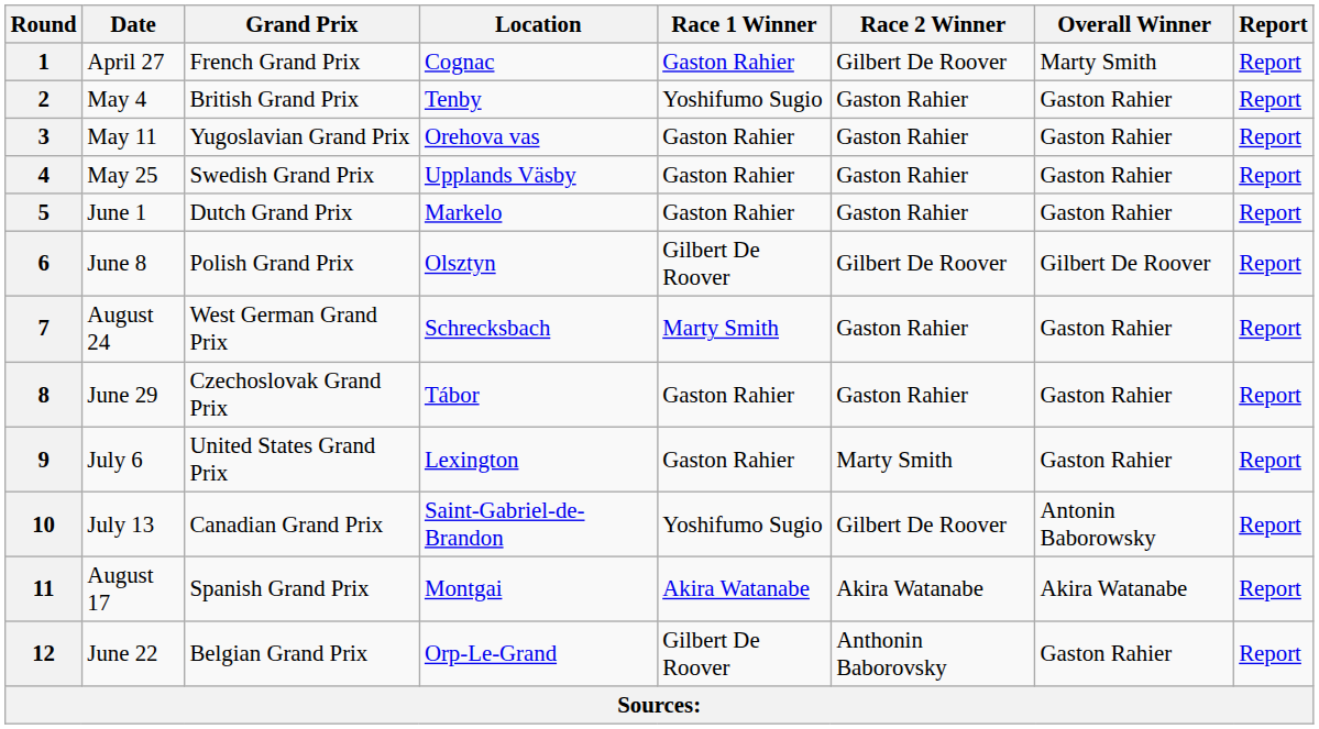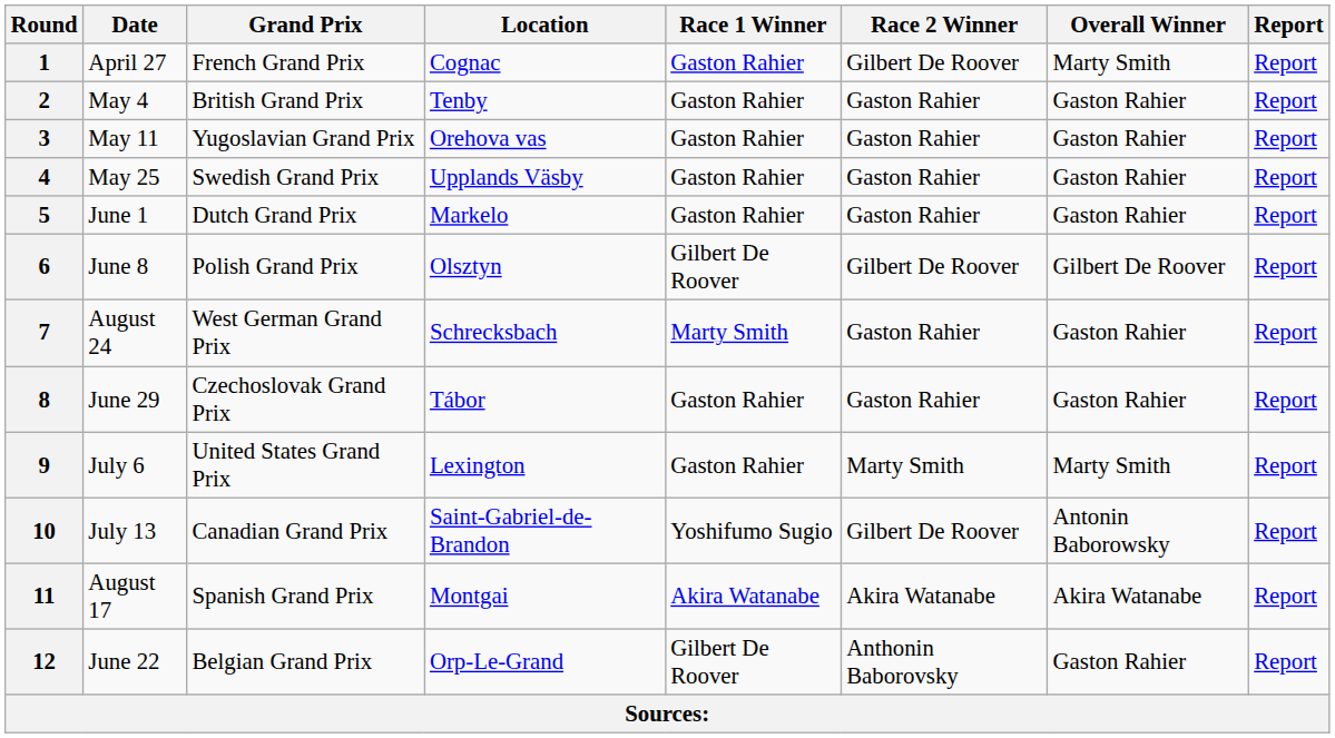 <table class="wikitable" style="font-size: 95%;">
 <tr>
 <th align=center>Round</th>
 <th align=center>Date</th>
 <th align=center>Grand Prix</th>
 <th align=center>Location</th>
 <th align=center>Race 1 Winner</th>
 <th align=center>Race 2 Winner</th>
 <th align=center>Overall Winner</th>
 <th align=center>Report</th>
 </tr>
 <tr>
 <th>1</th>
 <td>April 27</td>
 <td> French Grand Prix</td>
 <td><a href='#'>Cognac</a></td>
 <td> <a href='#'>Gaston Rahier</a></td>
 <td> Gilbert De Roover</td>
 <td> Marty Smith</td>
 <td><a href='#'>Report</a></td>
 </tr>
 <tr>
 <th>2</th>
 <td>May 4</td>
 <td> British Grand Prix</td>
 <td><a href='#'>Tenby</a></td>
-<td> Yoshifumo Sugio</td>
+<td> Gaston Rahier</td>
 <td> Gaston Rahier</td>
 <td> Gaston Rahier</td>
 <td><a href='#'>Report</a></td>
 </tr>
 <tr>
 <th>3</th>
 <td>May 11</td>
 <td> Yugoslavian Grand Prix</td>
 <td><a href='#'>Orehova vas</a></td>
 <td> Gaston Rahier</td>
 <td> Gaston Rahier</td>
 <td> Gaston Rahier</td>
 <td><a href='#'>Report</a></td>
 </tr>
 <tr>
 <th>4</th>
 <td>May 25</td>
 <td> Swedish Grand Prix</td>
 <td><a href='#'>Upplands Väsby</a></td>
 <td> Gaston Rahier</td>
 <td> Gaston Rahier</td>
 <td> Gaston Rahier</td>
 <td><a href='#'>Report</a></td>
 </tr>
 <tr>
 <th>5</th>
 <td>June 1</td>
 <td> Dutch Grand Prix</td>
 <td><a href='#'>Markelo</a></td>
 <td> Gaston Rahier</td>
 <td> Gaston Rahier</td>
 <td> Gaston Rahier</td>
 <td><a href='#'>Report</a></td>
 </tr>
 <tr>
 <th>6</th>
 <td>June 8</td>
 <td> Polish Grand Prix</td>
 <td><a href='#'>Olsztyn</a></td>
 <td> Gilbert De Roover</td>
 <td> Gilbert De Roover</td>
 <td> Gilbert De Roover</td>
 <td><a href='#'>Report</a></td>
 </tr>
 <tr>
 <th>7</th>
 <td>August 24</td>
 <td> West German Grand Prix</td>
 <td><a href='#'>Schrecksbach</a></td>
 <td> <a href='#'>Marty Smith</a></td>
 <td> Gaston Rahier</td>
 <td> Gaston Rahier</td>
 <td><a href='#'>Report</a></td>
 </tr>
 <tr>
 <th>8</th>
 <td>June 29</td>
 <td> Czechoslovak Grand Prix</td>
 <td><a href='#'>Tábor</a></td>
 <td> Gaston Rahier</td>
 <td> Gaston Rahier</td>
 <td> Gaston Rahier</td>
 <td><a href='#'>Report</a></td>
 </tr>
 <tr>
 <th>9</th>
 <td>July 6</td>
 <td> United States Grand Prix</td>
 <td><a href='#'>Lexington</a></td>
 <td> Gaston Rahier</td>
 <td> Marty Smith</td>
-<td> Gaston Rahier</td>
+<td> Marty Smith</td>
 <td><a href='#'>Report</a></td>
 </tr>
 <tr>
 <th>10</th>
 <td>July 13</td>
 <td> Canadian Grand Prix</td>
 <td><a href='#'>Saint-Gabriel-de-Brandon</a></td>
 <td> Yoshifumo Sugio</td>
 <td> Gilbert De Roover</td>
 <td> Antonin Baborowsky</td>
 <td><a href='#'>Report</a></td>
 </tr>
 <tr>
 <th>11</th>
 <td>August 17</td>
 <td> Spanish Grand Prix</td>
 <td><a href='#'>Montgai</a></td>
 <td> <a href='#'>Akira Watanabe</a></td>
 <td> Akira Watanabe</td>
 <td> Akira Watanabe</td>
 <td><a href='#'>Report</a></td>
 </tr>
 <tr>
 <th>12</th>
 <td>June 22</td>
 <td> Belgian Grand Prix</td>
 <td><a href='#'>Orp-Le-Grand</a></td>
 <td> Gilbert De Roover</td>
 <td> Anthonin Baborovsky</td>
 <td> Gaston Rahier</td>
 <td><a href='#'>Report</a></td>
 </tr>
 <tr>
 <th colspan=8>Sources:</th>
 </tr>
 </table>
